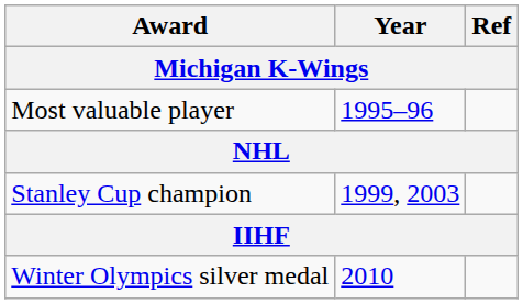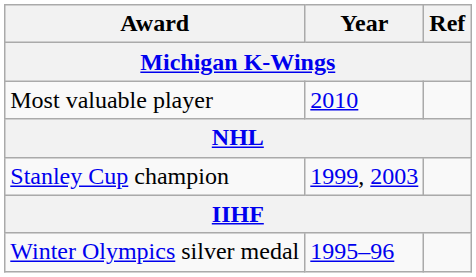 <table class="wikitable">
 <tr>
 <th>Award</th>
 <th>Year</th>
 <th>Ref</th>
 </tr>
 <tr>
 <th colspan="3"><a href='#'>Michigan K-Wings</a></th>
 </tr>
 <tr>
 <td>Most valuable player</td>
-<td><a href='#'>1995–96</a></td>
+<td><a href='#'>2010</a></td>
 <td></td>
 </tr>
 <tr>
 <th colspan="3"><a href='#'>NHL</a></th>
 </tr>
 <tr>
 <td><a href='#'>Stanley Cup</a> champion</td>
 <td><a href='#'>1999</a>, <a href='#'>2003</a></td>
 <td></td>
 </tr>
 <tr>
 <th colspan="3"><a href='#'>IIHF</a></th>
 </tr>
 <tr>
 <td><a href='#'>Winter Olympics</a> silver medal</td>
-<td><a href='#'>2010</a></td>
+<td><a href='#'>1995–96</a></td>
 <td></td>
 </tr>
 </table>
